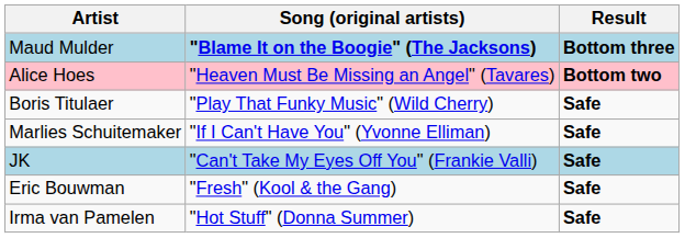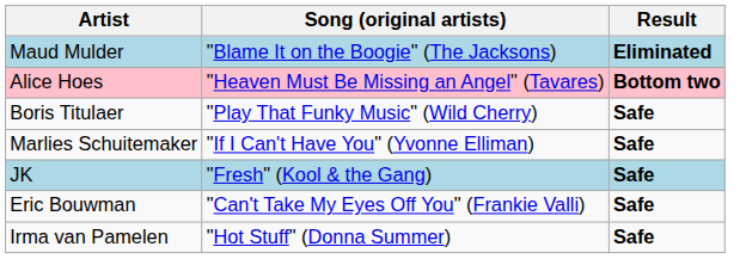 <table class=wikitable>
 <tr>
 <th>Artist</th>
 <th>Song (original artists)</th>
 <th>Result</th>
 </tr>
 <tr style="background:lightblue;">
 <td>Maud Mulder</td>
-<td><strong>"<a href='#'>Blame It on the Boogie</a>" (<a href='#'>The Jacksons</a>)</strong></td>
-<td><strong>Bottom three</strong></td>
+<td>"<a href='#'>Blame It on the Boogie</a>" (<a href='#'>The Jacksons</a>)</td>
+<td><strong>Eliminated</strong></td>
 </tr>
 <tr style="background:pink;">
 <td>Alice Hoes</td>
 <td>"<a href='#'>Heaven Must Be Missing an Angel</a>" (<a href='#'>Tavares</a>)</td>
 <td><strong>Bottom two</strong></td>
 </tr>
 <tr>
 <td>Boris Titulaer</td>
 <td>"<a href='#'>Play That Funky Music</a>" (<a href='#'>Wild Cherry</a>)</td>
 <td><strong>Safe</strong></td>
 </tr>
 <tr>
 <td>Marlies Schuitemaker</td>
 <td>"<a href='#'>If I Can't Have You</a>" (<a href='#'>Yvonne Elliman</a>)</td>
 <td><strong>Safe</strong></td>
 </tr>
 <tr style="background:lightblue;">
 <td>JK</td>
-<td>"<a href='#'>Can't Take My Eyes Off You</a>" (<a href='#'>Frankie Valli</a>)</td>
+<td>"<a href='#'>Fresh</a>" (<a href='#'>Kool & the Gang</a>)</td>
 <td><strong>Safe</strong></td>
 </tr>
 <tr>
 <td>Eric Bouwman</td>
-<td>"<a href='#'>Fresh</a>" (<a href='#'>Kool & the Gang</a>)</td>
+<td>"<a href='#'>Can't Take My Eyes Off You</a>" (<a href='#'>Frankie Valli</a>)</td>
 <td><strong>Safe</strong></td>
 </tr>
 <tr>
 <td>Irma van Pamelen</td>
 <td>"<a href='#'>Hot Stuff</a>" (<a href='#'>Donna Summer</a>)</td>
 <td><strong>Safe</strong></td>
 </tr>
 </table>
